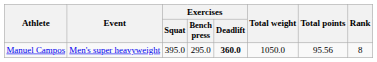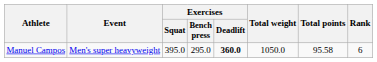 <table class=wikitable style="font-size:90%">
 <tr>
 <th rowspan="2">Athlete</th>
 <th rowspan="2">Event</th>
 <th colspan="3">Exercises</th>
 <th rowspan="2">Total weight</th>
 <th rowspan="2">Total points</th>
 <th rowspan="2">Rank</th>
 </tr>
 <tr style="font-size:95%">
 <th>Squat</th>
 <th>Bench<br>press</th>
 <th>Deadlift</th>
 </tr>
 <tr align=center>
 <td align=left><a href='#'>Manuel Campos</a></td>
 <td align=left><a href='#'>Men's super heavyweight</a></td>
 <td>395.0</td>
 <td>295.0</td>
 <td><strong>360.0</strong></td>
 <td>1050.0</td>
-<td>95.56</td>
-<td>8</td>
+<td>95.58</td>
+<td>6</td>
 </tr>
 </table>
